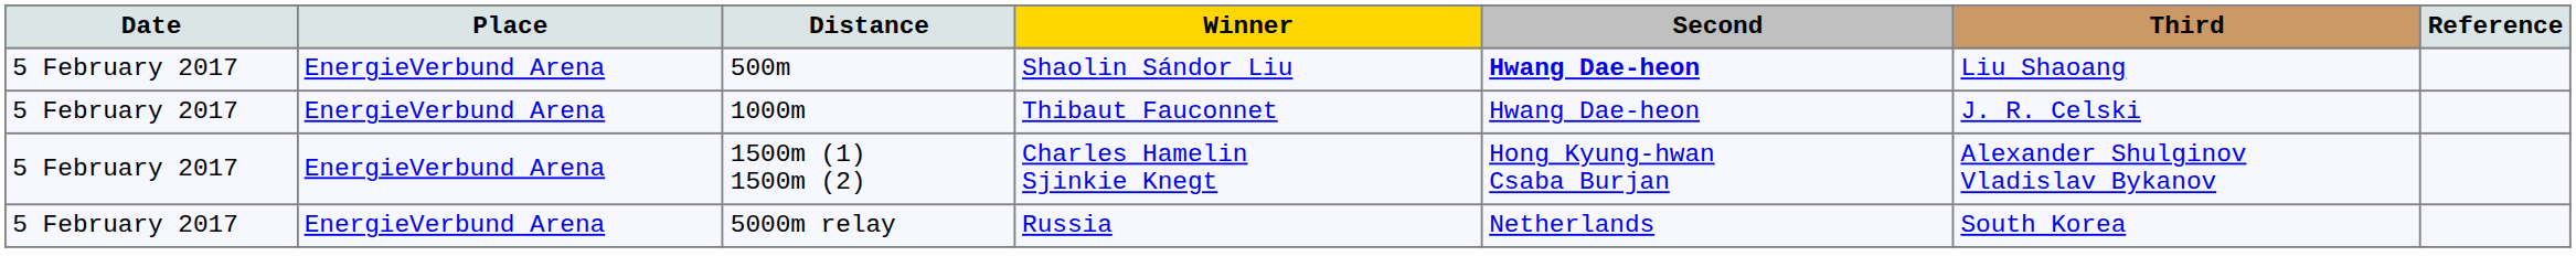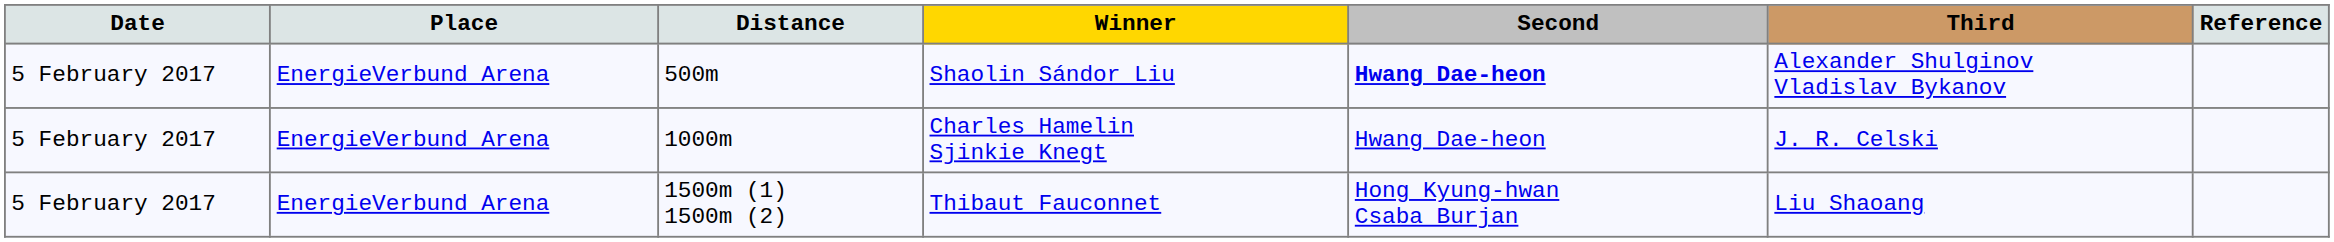 <table bgcolor="#f7f8ff" cellpadding="3" cellspacing="0" border="1" style="font-size: 95%; border: gray solid 1px; border-collapse: collapse;">
 <tr bgcolor="#CCCCCC" (1>
 <td align="center" bgcolor="#DCE5E5" width="150"><strong>Date</strong></td>
 <td align="center" bgcolor="#DCE5E5" width="220"><strong>Place</strong></td>
 <td align="center" bgcolor="#DCE5E5" width="150"><strong>Distance</strong></td>
 <td align="center" bgcolor="gold" width="250"><strong>Winner</strong></td>
 <td align="center" bgcolor="silver" width="250"><strong>Second</strong></td>
 <td align="center" bgcolor="CC9966" width="250"><strong>Third</strong></td>
 <td align="center" bgcolor="#DCE5E5" width="30"><strong>Reference</strong></td>
 </tr>
 <tr align="left">
 <td>5 February 2017</td>
 <td><a href='#'>EnergieVerbund Arena</a></td>
 <td>500m</td>
 <td> <a href='#'>Shaolin Sándor Liu</a></td>
 <td><strong> <a href='#'>Hwang Dae-heon</a></strong></td>
-<td> <a href='#'>Liu Shaoang</a></td>
+<td> <a href='#'>Alexander Shulginov</a><br> <a href='#'>Vladislav Bykanov</a></td>
 <td></td>
 </tr>
 <tr align="left">
 <td>5 February 2017</td>
 <td><a href='#'>EnergieVerbund Arena</a></td>
 <td>1000m</td>
-<td> <a href='#'>Thibaut Fauconnet</a></td>
+<td> <a href='#'>Charles Hamelin</a><br> <a href='#'>Sjinkie Knegt</a></td>
 <td> <a href='#'>Hwang Dae-heon</a></td>
 <td> <a href='#'>J. R. Celski</a></td>
 <td></td>
 </tr>
 <tr align="left">
 <td>5 February 2017</td>
 <td><a href='#'>EnergieVerbund Arena</a></td>
 <td>1500m (1)<br>1500m (2)</td>
-<td> <a href='#'>Charles Hamelin</a><br> <a href='#'>Sjinkie Knegt</a></td>
+<td> <a href='#'>Thibaut Fauconnet</a></td>
 <td> <a href='#'>Hong Kyung-hwan</a><br> <a href='#'>Csaba Burjan</a></td>
-<td> <a href='#'>Alexander Shulginov</a><br> <a href='#'>Vladislav Bykanov</a></td>
+<td> <a href='#'>Liu Shaoang</a></td>
 <td><br></td>
 </tr>
-<tr align="left">
-<td>5 February 2017</td>
-<td><a href='#'>EnergieVerbund Arena</a></td>
-<td>5000m relay</td>
-<td> <a href='#'>Russia</a></td>
-<td> <a href='#'>Netherlands</a></td>
-<td> <a href='#'>South Korea</a></td>
-<td></td>
-</tr>
 </table>
